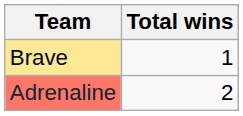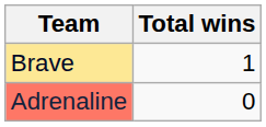 <table class="wikitable">
 <tr>
 <th>Team</th>
 <th>Total wins</th>
 </tr>
 <tr>
 <td style = "text-align:left;background:#fde895;color:#010827;">Brave</td>
 <td align=right>1</td>
 </tr>
 <tr>
 <td style = "text-align:left;background:#fe7766;color:#13223c;">Adrenaline</td>
-<td align=right>2</td>
+<td align=right>0</td>
 </tr>
 </table>
